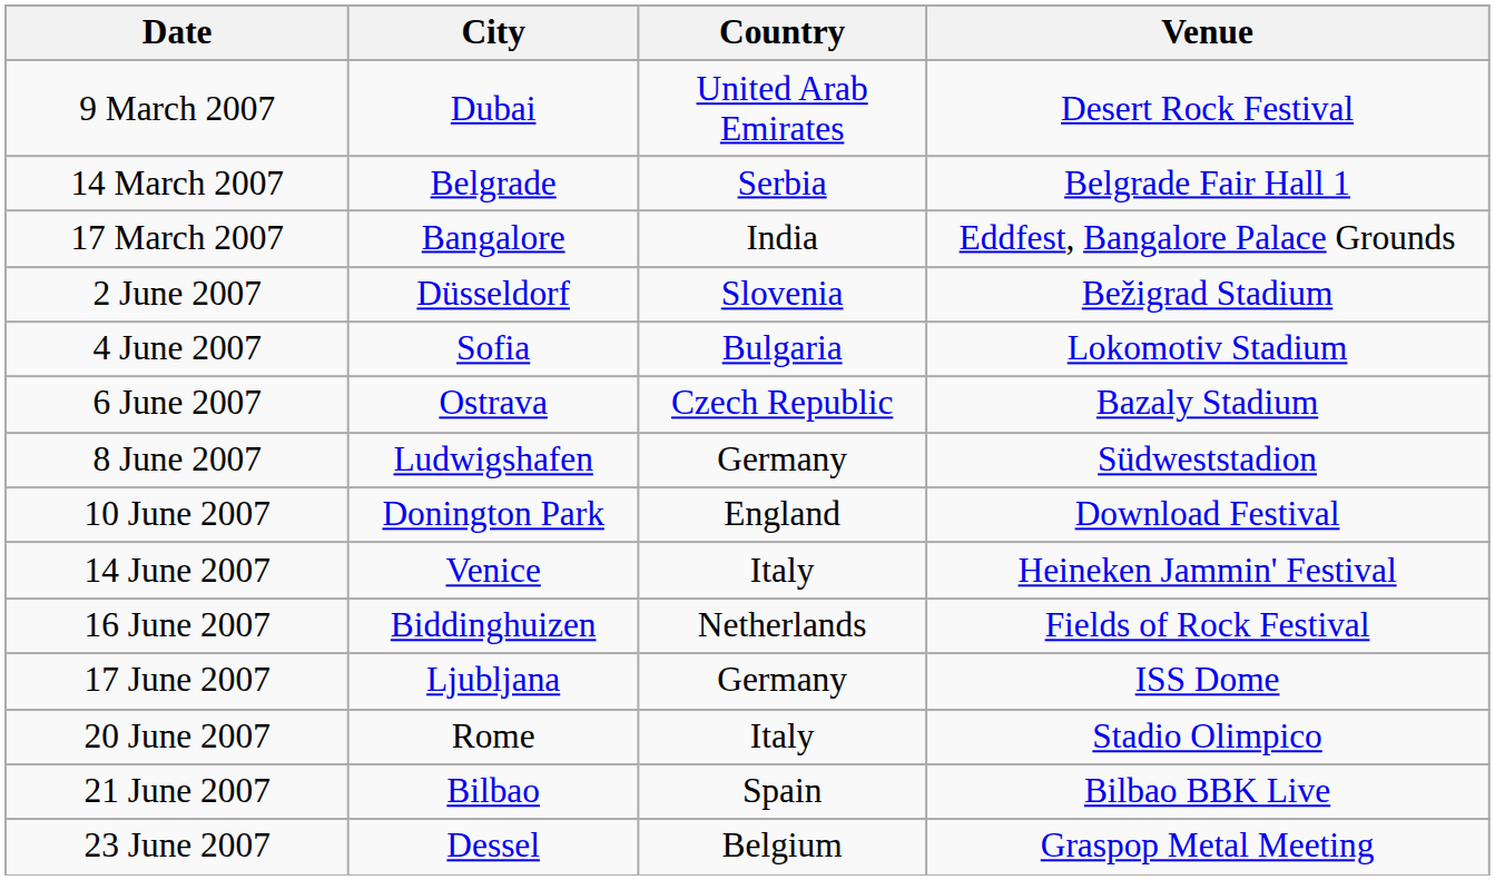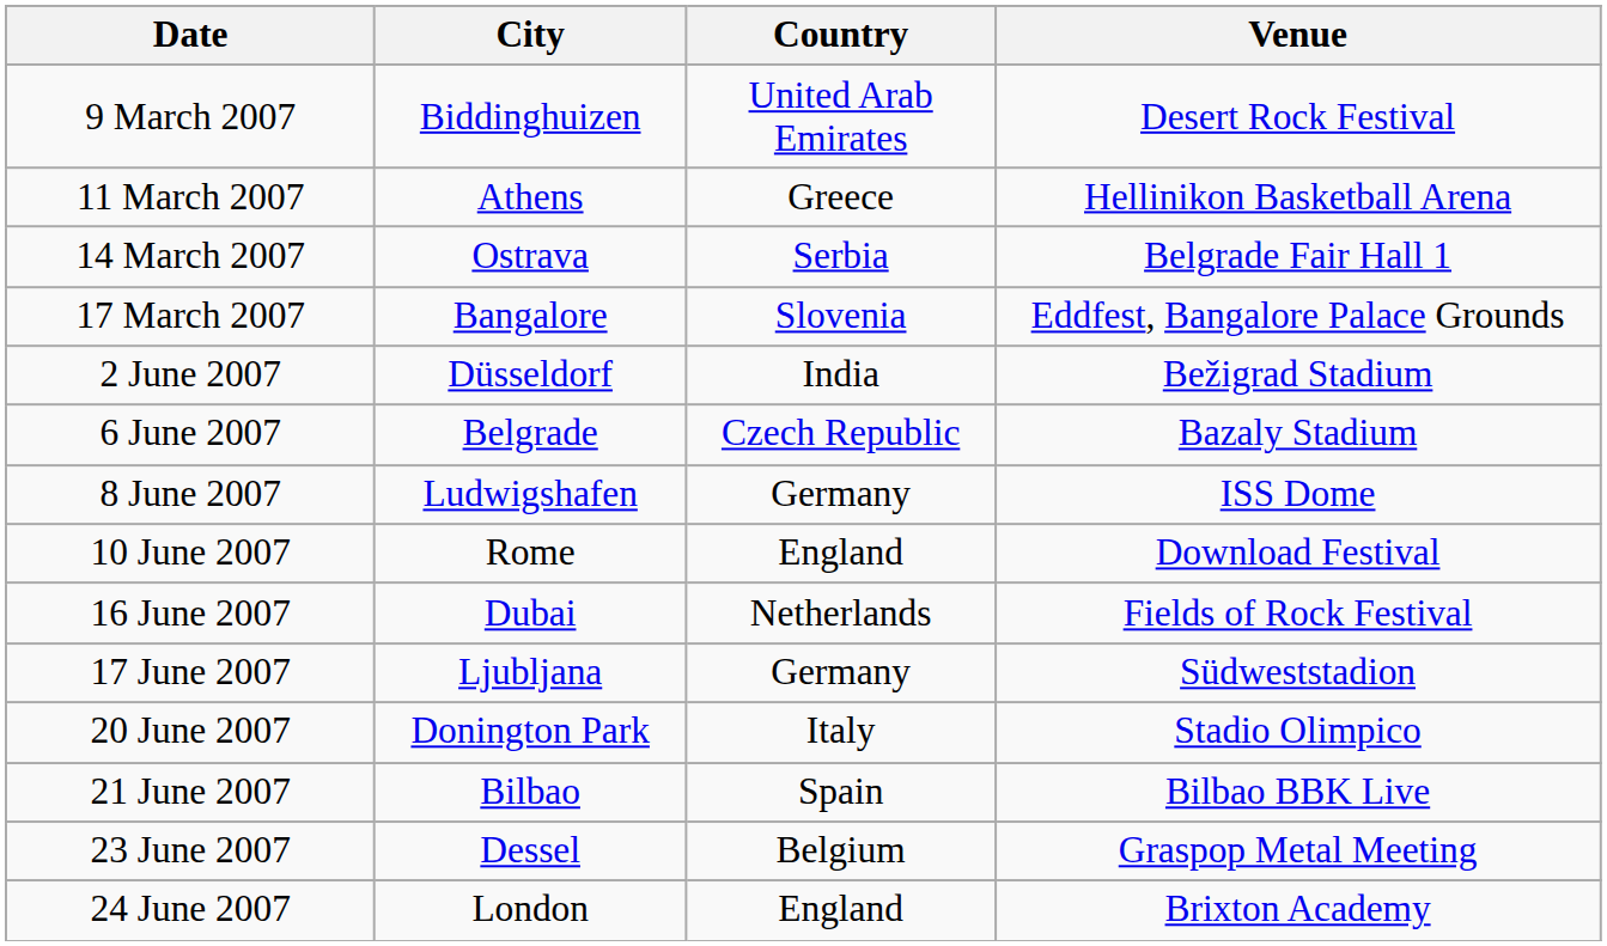 <table class="wikitable" style="text-align:center;">
 <tr>
 <th width="150">Date</th>
 <th width="125">City</th>
 <th width="125">Country</th>
 <th width="250">Venue</th>
 </tr>
 <tr>
 <td>9 March 2007</td>
-<td><a href='#'>Dubai</a></td>
+<td><a href='#'>Biddinghuizen</a></td>
 <td><a href='#'>United Arab Emirates</a></td>
 <td><a href='#'>Desert Rock Festival</a></td>
 </tr>
 <tr>
+<td>11 March 2007</td>
+<td><a href='#'>Athens</a></td>
+<td>Greece</td>
+<td><a href='#'>Hellinikon Basketball Arena</a></td>
+</tr>
+<tr>
 <td>14 March 2007</td>
-<td><a href='#'>Belgrade</a></td>
+<td><a href='#'>Ostrava</a></td>
 <td><a href='#'>Serbia</a></td>
 <td><a href='#'>Belgrade Fair Hall 1</a></td>
 </tr>
 <tr>
 <td>17 March 2007</td>
 <td><a href='#'>Bangalore</a></td>
-<td>India</td>
+<td><a href='#'>Slovenia</a></td>
 <td><a href='#'>Eddfest</a>, <a href='#'>Bangalore Palace</a> Grounds</td>
 </tr>
 <tr>
 <td>2 June 2007</td>
 <td><a href='#'>Düsseldorf</a></td>
-<td><a href='#'>Slovenia</a></td>
+<td>India</td>
 <td><a href='#'>Bežigrad Stadium</a></td>
 </tr>
 <tr>
-<td>4 June 2007</td>
-<td><a href='#'>Sofia</a></td>
-<td><a href='#'>Bulgaria</a></td>
-<td><a href='#'>Lokomotiv Stadium</a></td>
-</tr>
-<tr>
 <td>6 June 2007</td>
-<td><a href='#'>Ostrava</a></td>
+<td><a href='#'>Belgrade</a></td>
 <td><a href='#'>Czech Republic</a></td>
 <td><a href='#'>Bazaly Stadium</a></td>
 </tr>
 <tr>
 <td>8 June 2007</td>
 <td><a href='#'>Ludwigshafen</a></td>
 <td>Germany</td>
-<td><a href='#'>Südweststadion</a></td>
+<td><a href='#'>ISS Dome</a></td>
 </tr>
 <tr>
 <td>10 June 2007</td>
-<td><a href='#'>Donington Park</a></td>
+<td>Rome</td>
 <td>England</td>
 <td><a href='#'>Download Festival</a></td>
 </tr>
 <tr>
-<td>14 June 2007</td>
-<td><a href='#'>Venice</a></td>
-<td>Italy</td>
-<td align=><a href='#'>Heineken Jammin' Festival</a></td>
-</tr>
-<tr>
 <td>16 June 2007</td>
-<td><a href='#'>Biddinghuizen</a></td>
+<td><a href='#'>Dubai</a></td>
 <td>Netherlands</td>
 <td><a href='#'>Fields of Rock Festival</a></td>
 </tr>
 <tr>
 <td>17 June 2007</td>
 <td><a href='#'>Ljubljana</a></td>
 <td>Germany</td>
-<td><a href='#'>ISS Dome</a></td>
+<td><a href='#'>Südweststadion</a></td>
 </tr>
 <tr>
 <td>20 June 2007</td>
-<td>Rome</td>
+<td><a href='#'>Donington Park</a></td>
 <td>Italy</td>
 <td><a href='#'>Stadio Olimpico</a></td>
 </tr>
 <tr>
 <td>21 June 2007</td>
 <td><a href='#'>Bilbao</a></td>
 <td>Spain</td>
 <td align=><a href='#'>Bilbao BBK Live</a></td>
 </tr>
 <tr>
 <td>23 June 2007</td>
 <td><a href='#'>Dessel</a></td>
 <td>Belgium</td>
 <td><a href='#'>Graspop Metal Meeting</a></td>
 </tr>
+<tr>
+<td>24 June 2007</td>
+<td>London</td>
+<td>England</td>
+<td><a href='#'>Brixton Academy</a></td>
+</tr>
 </table>
